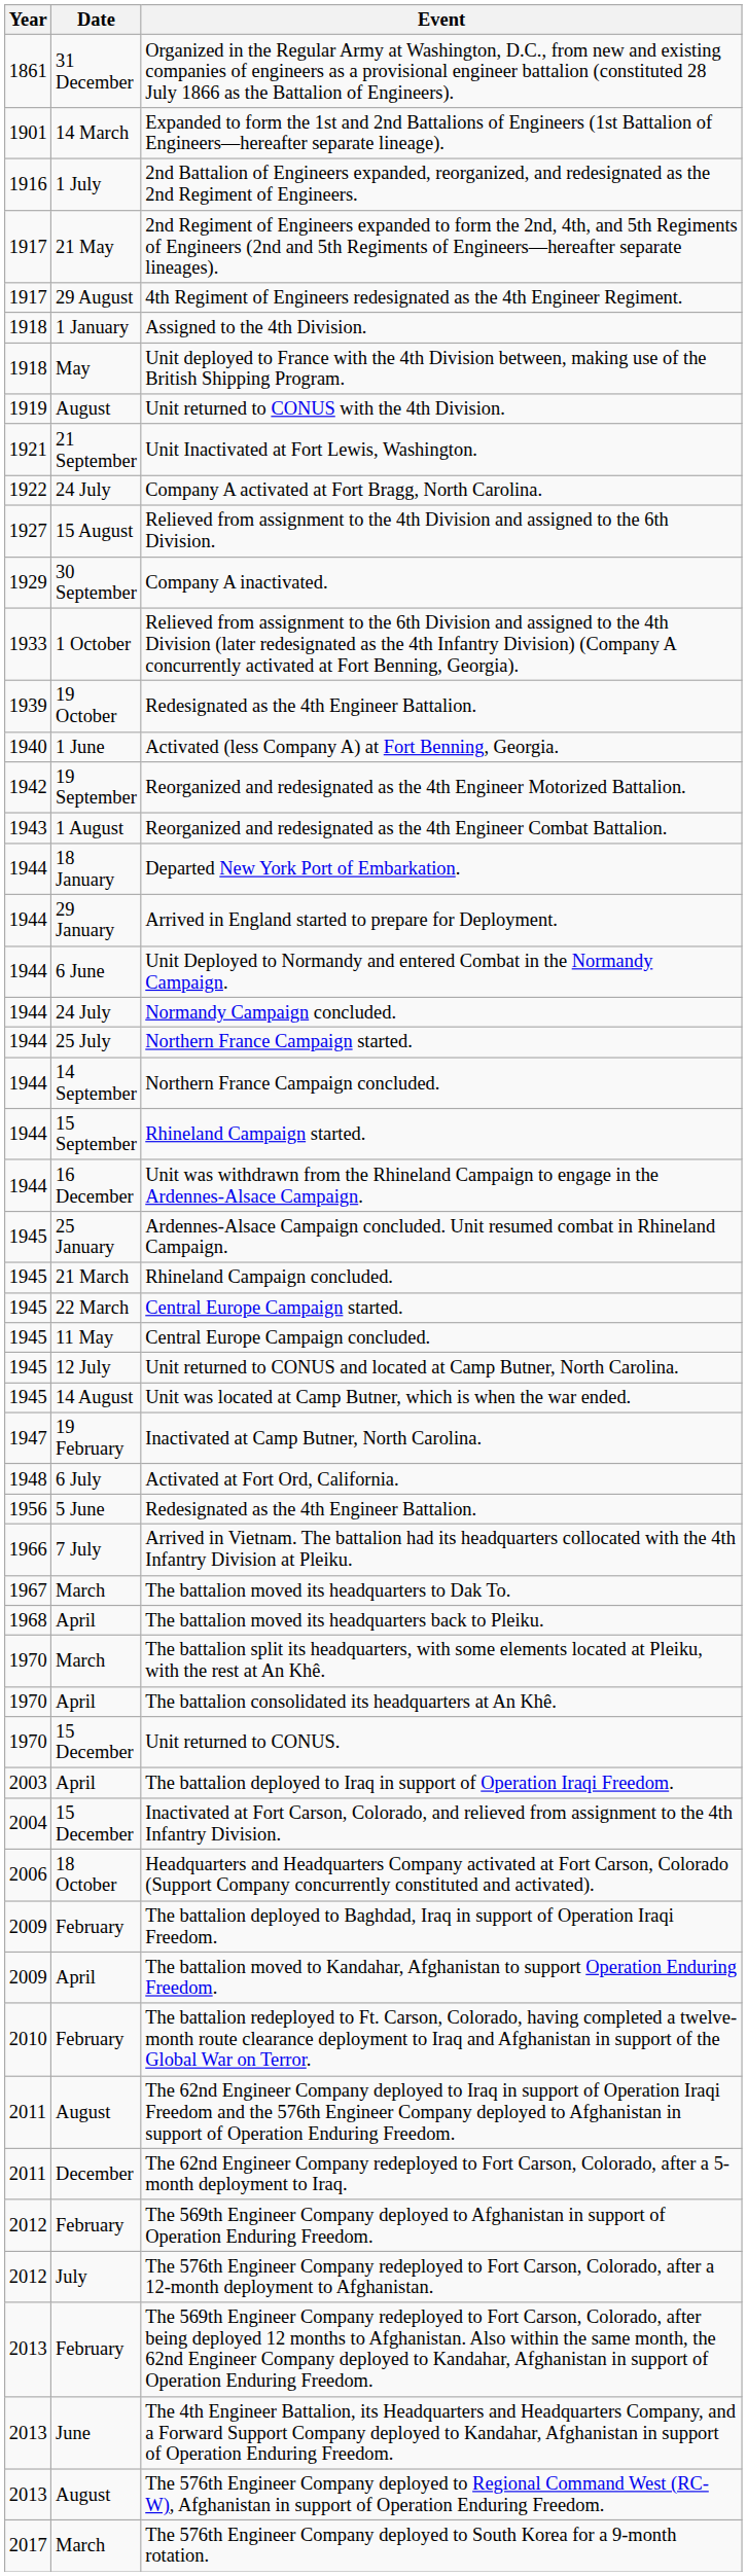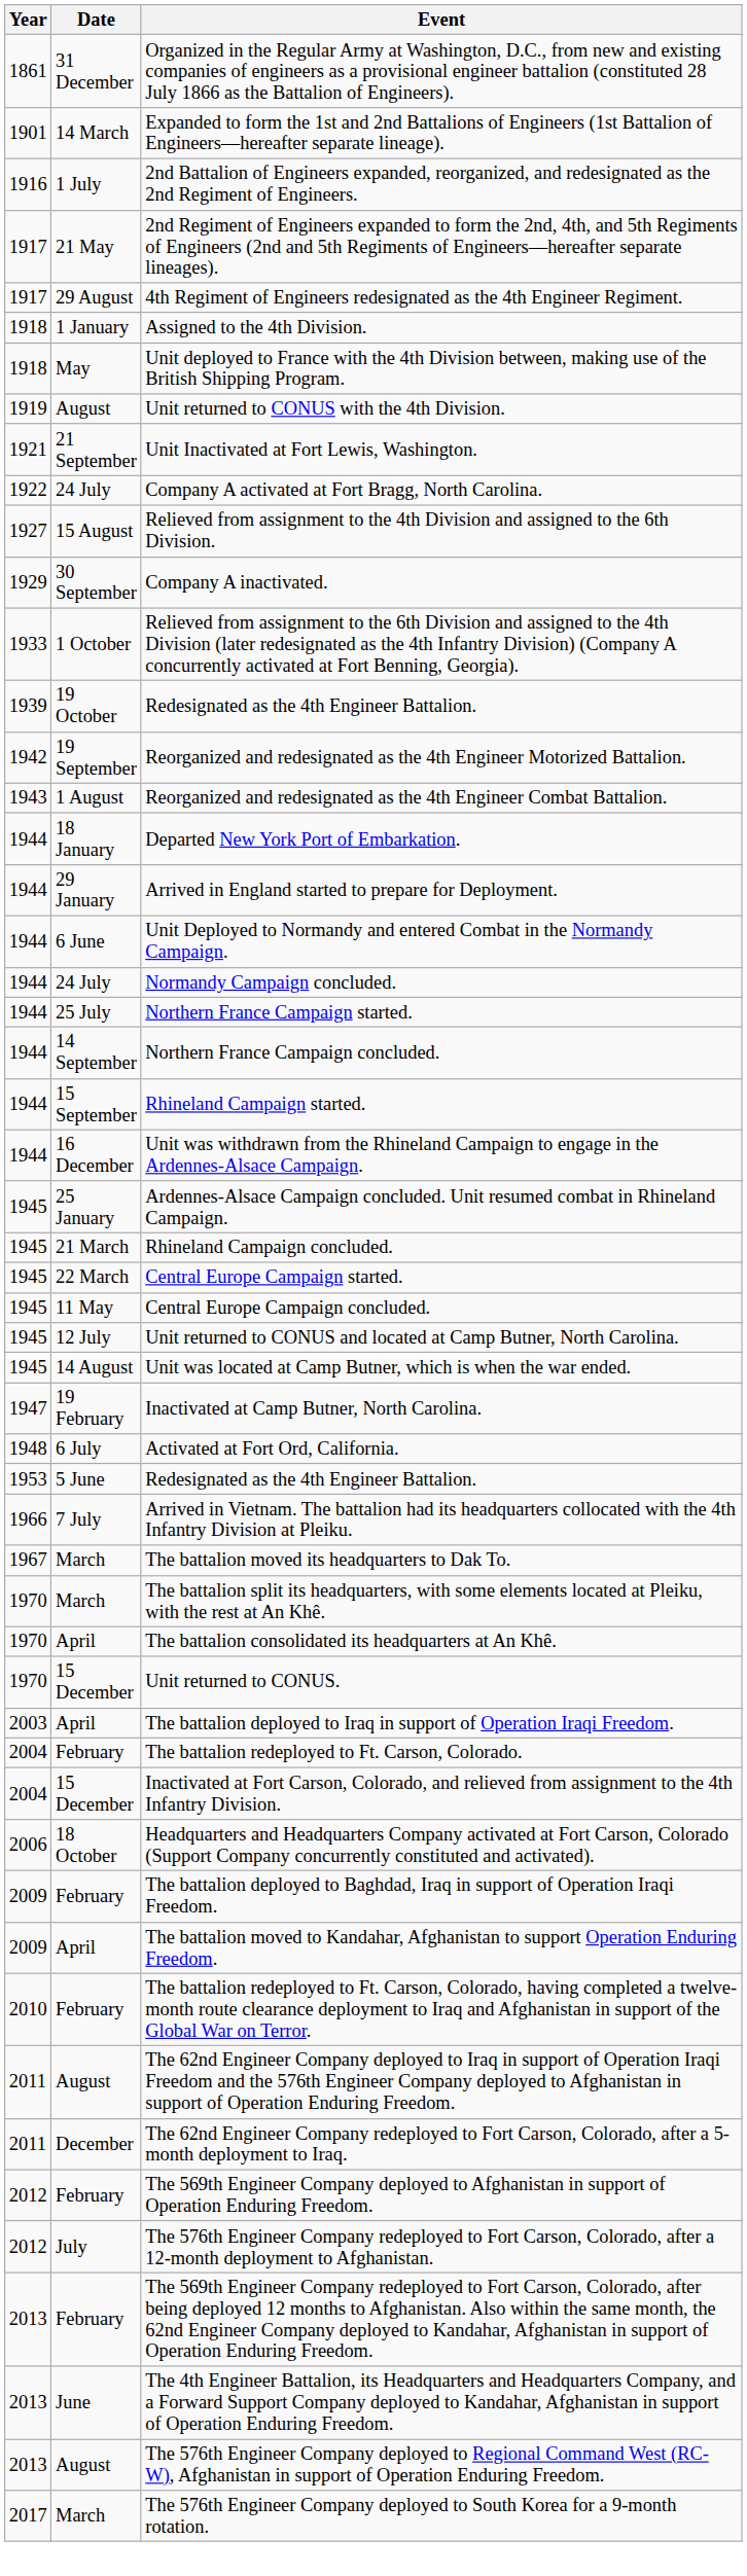 <table class="wikitable" style="width:100%;">
 <tr>
 <th style="width:5%">Year</th>
 <th style="width:10%">Date</th>
 <th>Event</th>
 </tr>
 <tr>
 <td>1861</td>
 <td>31 December</td>
 <td>Organized in the Regular Army at Washington, D.C., from new and existing companies of engineers as a provisional engineer battalion (constituted 28 July 1866 as the Battalion of Engineers).</td>
 </tr>
 <tr>
 <td>1901</td>
 <td>14 March</td>
 <td>Expanded to form the 1st and 2nd Battalions of Engineers (1st Battalion of Engineers—hereafter separate lineage).</td>
 </tr>
 <tr>
 <td>1916</td>
 <td>1 July</td>
 <td>2nd Battalion of Engineers expanded, reorganized, and redesignated as the 2nd Regiment of Engineers.</td>
 </tr>
 <tr>
 <td>1917</td>
 <td>21 May</td>
 <td>2nd Regiment of Engineers expanded to form the 2nd, 4th, and 5th Regiments of Engineers (2nd and 5th Regiments of Engineers—hereafter separate lineages).</td>
 </tr>
 <tr>
 <td>1917</td>
 <td>29 August</td>
 <td>4th Regiment of Engineers redesignated as the 4th Engineer Regiment.</td>
 </tr>
 <tr>
 <td>1918</td>
 <td>1 January</td>
 <td>Assigned to the 4th Division.</td>
 </tr>
 <tr>
 <td>1918</td>
 <td>May</td>
 <td>Unit deployed to France with the 4th Division between, making use of the British Shipping Program.</td>
 </tr>
 <tr>
 <td>1919</td>
 <td>August</td>
 <td>Unit returned to <a href='#'>CONUS</a> with the 4th Division.</td>
 </tr>
 <tr>
 <td>1921</td>
 <td>21 September</td>
 <td>Unit Inactivated at Fort Lewis, Washington.</td>
 </tr>
 <tr>
 <td>1922</td>
 <td>24 July</td>
 <td>Company A activated at Fort Bragg, North Carolina.</td>
 </tr>
 <tr>
 <td>1927</td>
 <td>15 August</td>
 <td>Relieved from assignment to the 4th Division and assigned to the 6th Division.</td>
 </tr>
 <tr>
 <td>1929</td>
 <td>30 September</td>
 <td>Company A inactivated.</td>
 </tr>
 <tr>
 <td>1933</td>
 <td>1 October</td>
 <td>Relieved from assignment to the 6th Division and assigned to the 4th Division (later redesignated as the 4th Infantry Division) (Company A concurrently activated at Fort Benning, Georgia).</td>
 </tr>
 <tr>
 <td>1939</td>
 <td>19 October</td>
 <td>Redesignated as the 4th Engineer Battalion.</td>
-</tr>
-<tr>
-<td>1940</td>
-<td>1 June</td>
-<td>Activated (less Company A) at <a href='#'>Fort Benning</a>, Georgia.</td>
 </tr>
 <tr>
 <td>1942</td>
 <td>19 September</td>
 <td>Reorganized and redesignated as the 4th Engineer Motorized Battalion.</td>
 </tr>
 <tr>
 <td>1943</td>
 <td>1 August</td>
 <td>Reorganized and redesignated as the 4th Engineer Combat Battalion.</td>
 </tr>
 <tr>
 <td>1944</td>
 <td>18 January</td>
 <td>Departed <a href='#'>New York Port of Embarkation</a>.</td>
 </tr>
 <tr>
 <td>1944</td>
 <td>29 January</td>
 <td>Arrived in England started to prepare for Deployment.</td>
 </tr>
 <tr>
 <td>1944</td>
 <td>6 June</td>
 <td>Unit Deployed to Normandy and entered Combat in the <a href='#'>Normandy Campaign</a>.</td>
 </tr>
 <tr>
 <td>1944</td>
 <td>24 July</td>
 <td><a href='#'>Normandy Campaign</a> concluded.</td>
 </tr>
 <tr>
 <td>1944</td>
 <td>25 July</td>
 <td><a href='#'>Northern France Campaign</a> started.</td>
 </tr>
 <tr>
 <td>1944</td>
 <td>14 September</td>
 <td>Northern France Campaign concluded.</td>
 </tr>
 <tr>
 <td>1944</td>
 <td>15 September</td>
 <td><a href='#'>Rhineland Campaign</a> started.</td>
 </tr>
 <tr>
 <td>1944</td>
 <td>16 December</td>
 <td>Unit was withdrawn from the Rhineland Campaign to engage in the <a href='#'>Ardennes-Alsace Campaign</a>.</td>
 </tr>
 <tr>
 <td>1945</td>
 <td>25 January</td>
 <td>Ardennes-Alsace Campaign concluded. Unit resumed combat in Rhineland Campaign.</td>
 </tr>
 <tr>
 <td>1945</td>
 <td>21 March</td>
 <td>Rhineland Campaign concluded.</td>
 </tr>
 <tr>
 <td>1945</td>
 <td>22 March</td>
 <td><a href='#'>Central Europe Campaign</a> started.</td>
 </tr>
 <tr>
 <td>1945</td>
 <td>11 May</td>
 <td>Central Europe Campaign concluded.</td>
 </tr>
 <tr>
 <td>1945</td>
 <td>12 July</td>
 <td>Unit returned to CONUS and located at Camp Butner, North Carolina.</td>
 </tr>
 <tr>
 <td>1945</td>
 <td>14 August</td>
 <td>Unit was located at Camp Butner, which is when the war ended.</td>
 </tr>
 <tr>
 <td>1947</td>
 <td>19 February</td>
 <td>Inactivated at Camp Butner, North Carolina.</td>
 </tr>
 <tr>
 <td>1948</td>
 <td>6 July</td>
 <td>Activated at Fort Ord, California.</td>
 </tr>
 <tr>
-<td>1956</td>
+<td>1953</td>
 <td>5 June</td>
 <td>Redesignated as the 4th Engineer Battalion.</td>
 </tr>
 <tr>
 <td>1966</td>
 <td>7 July</td>
 <td>Arrived in Vietnam. The battalion had its headquarters collocated with the 4th Infantry Division at Pleiku.</td>
 </tr>
 <tr>
 <td>1967</td>
 <td>March</td>
 <td>The battalion moved its headquarters to Dak To.</td>
-</tr>
-<tr>
-<td>1968</td>
-<td>April</td>
-<td>The battalion moved its headquarters back to Pleiku.</td>
 </tr>
 <tr>
 <td>1970</td>
 <td>March</td>
 <td>The battalion split its headquarters, with some elements located at Pleiku, with the rest at An Khê.</td>
 </tr>
 <tr>
 <td>1970</td>
 <td>April</td>
 <td>The battalion consolidated its headquarters at An Khê.</td>
 </tr>
 <tr>
 <td>1970</td>
 <td>15 December</td>
 <td>Unit returned to CONUS.</td>
 </tr>
 <tr>
 <td>2003</td>
 <td>April</td>
 <td>The battalion deployed to Iraq in support of <a href='#'>Operation Iraqi Freedom</a>.</td>
+</tr>
+<tr>
+<td>2004</td>
+<td>February</td>
+<td>The battalion redeployed to Ft. Carson, Colorado.</td>
 </tr>
 <tr>
 <td>2004</td>
 <td>15 December</td>
 <td>Inactivated at Fort Carson, Colorado, and relieved from assignment to the 4th Infantry Division.</td>
 </tr>
 <tr>
 <td>2006</td>
 <td>18 October</td>
 <td>Headquarters and Headquarters Company activated at Fort Carson, Colorado (Support Company concurrently constituted and activated).</td>
 </tr>
 <tr>
 <td>2009</td>
 <td>February</td>
 <td>The battalion deployed to Baghdad, Iraq in support of Operation Iraqi Freedom.</td>
 </tr>
 <tr>
 <td>2009</td>
 <td>April</td>
 <td>The battalion moved to Kandahar, Afghanistan to support <a href='#'>Operation Enduring Freedom</a>.</td>
 </tr>
 <tr>
 <td>2010</td>
 <td>February</td>
 <td>The battalion redeployed to Ft. Carson, Colorado, having completed a twelve-month route clearance deployment to Iraq and Afghanistan in support of the <a href='#'>Global War on Terror</a>.</td>
 </tr>
 <tr>
 <td>2011</td>
 <td>August</td>
 <td>The 62nd Engineer Company deployed to Iraq in support of Operation Iraqi Freedom and the 576th Engineer Company deployed to Afghanistan in support of Operation Enduring Freedom.</td>
 </tr>
 <tr>
 <td>2011</td>
 <td>December</td>
 <td>The 62nd Engineer Company redeployed to Fort Carson, Colorado, after a 5-month deployment to Iraq.</td>
 </tr>
 <tr>
 <td>2012</td>
 <td>February</td>
 <td>The 569th Engineer Company deployed to Afghanistan in support of Operation Enduring Freedom.</td>
 </tr>
 <tr>
 <td>2012</td>
 <td>July</td>
 <td>The 576th Engineer Company redeployed to Fort Carson, Colorado, after a 12-month deployment to Afghanistan.</td>
 </tr>
 <tr>
 <td>2013</td>
 <td>February</td>
 <td>The 569th Engineer Company redeployed to Fort Carson, Colorado, after being deployed 12 months to Afghanistan. Also within the same month, the 62nd Engineer Company deployed to Kandahar, Afghanistan in support of Operation Enduring Freedom.</td>
 </tr>
 <tr>
 <td>2013</td>
 <td>June</td>
 <td>The 4th Engineer Battalion, its Headquarters and Headquarters Company, and a Forward Support Company deployed to Kandahar, Afghanistan in support of Operation Enduring Freedom.</td>
 </tr>
 <tr>
 <td>2013</td>
 <td>August</td>
 <td>The 576th Engineer Company deployed to <a href='#'>Regional Command West (RC-W)</a>, Afghanistan in support of Operation Enduring Freedom.</td>
 </tr>
 <tr>
 <td>2017</td>
 <td>March</td>
 <td>The 576th Engineer Company deployed to South Korea for a 9-month rotation.</td>
 </tr>
 </table>
